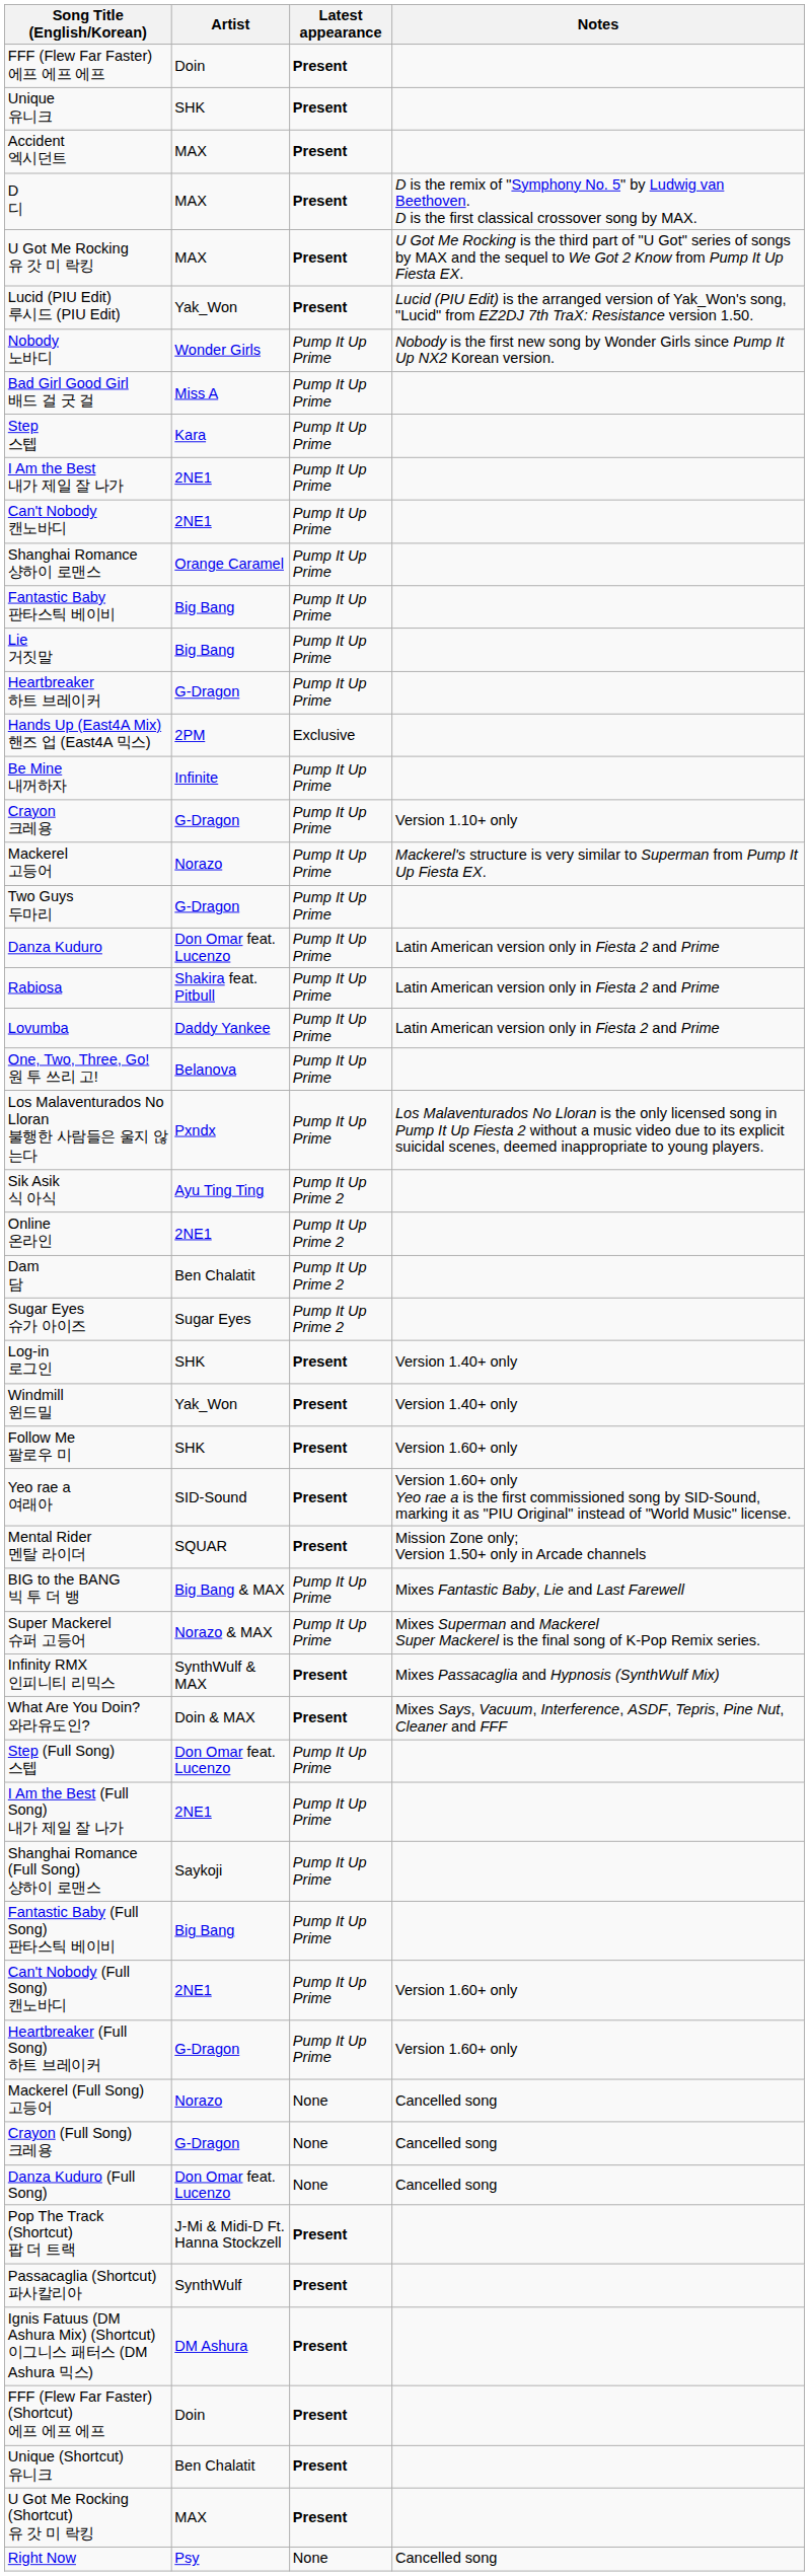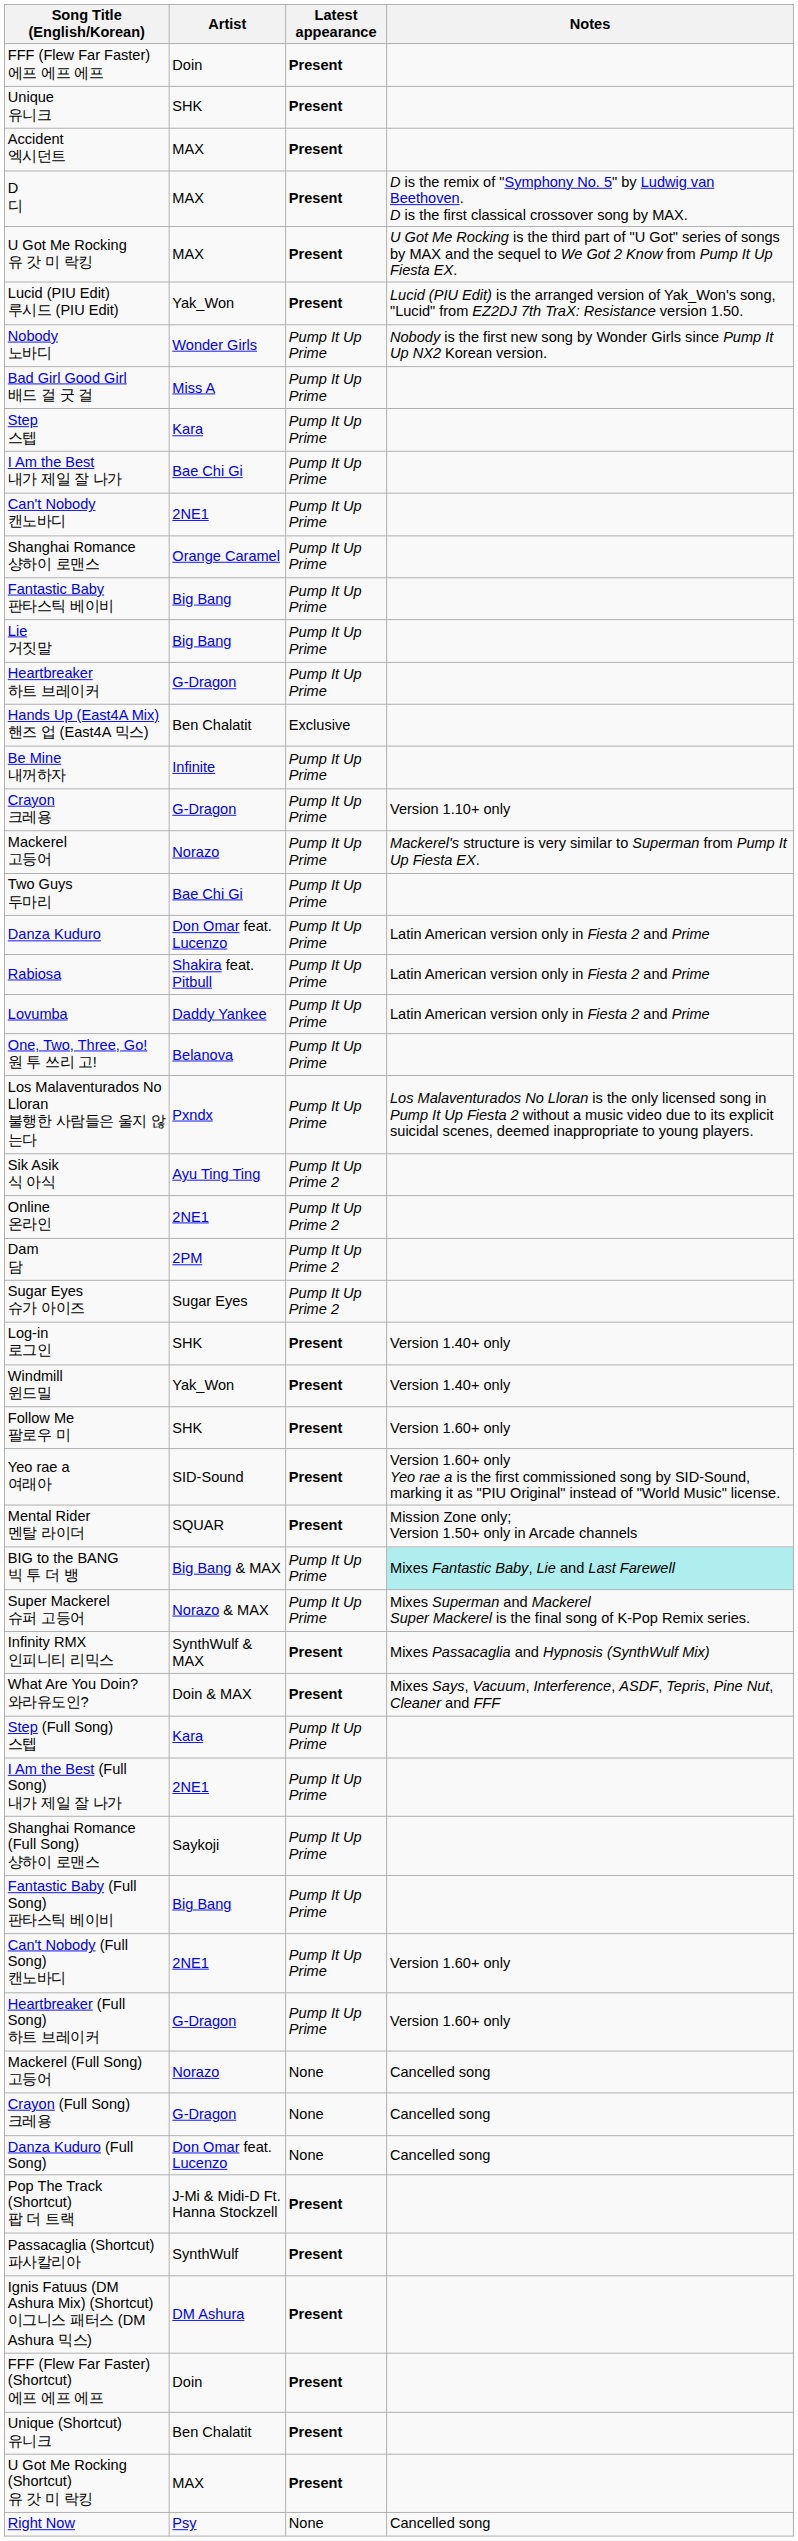 <table class="wikitable sortable">
 <tr>
 <th>Song Title<br>(English/Korean)</th>
 <th>Artist</th>
 <th>Latest appearance</th>
 <th>Notes</th>
 </tr>
 <tr>
 <td>FFF (Flew Far Faster)<br>에프 에프 에프</td>
 <td>Doin</td>
 <td><strong>Present</strong></td>
 <td></td>
 </tr>
 <tr>
 <td>Unique<br>유니크</td>
 <td>SHK</td>
 <td><strong>Present</strong></td>
 <td></td>
 </tr>
 <tr>
 <td>Accident<br>엑시던트</td>
 <td>MAX</td>
 <td><strong>Present</strong></td>
 <td></td>
 </tr>
 <tr>
 <td>D<br>디</td>
 <td>MAX</td>
 <td><strong>Present</strong></td>
 <td><em>D</em> is the remix of "<a href='#'>Symphony No. 5</a>" by <a href='#'>Ludwig van Beethoven</a>.<br><em>D</em> is the first classical crossover song by MAX.</td>
 </tr>
 <tr>
 <td>U Got Me Rocking<br>유 갓 미 락킹</td>
 <td>MAX</td>
 <td><strong>Present</strong></td>
 <td><em>U Got Me Rocking</em> is the third part of "U Got" series of songs by MAX and the sequel to <em>We Got 2 Know</em> from <em>Pump It Up Fiesta EX</em>.</td>
 </tr>
 <tr>
 <td>Lucid (PIU Edit)<br>루시드 (PIU Edit)</td>
 <td>Yak_Won</td>
 <td><strong>Present</strong></td>
 <td><em>Lucid (PIU Edit)</em> is the arranged version of Yak_Won's song, "Lucid" from <em>EZ2DJ 7th TraX: Resistance</em> version 1.50.</td>
 </tr>
 <tr>
 <td><a href='#'>Nobody</a><br>노바디</td>
 <td><a href='#'>Wonder Girls</a></td>
 <td><em>Pump It Up Prime</em></td>
 <td><em>Nobody</em> is the first new song by Wonder Girls since <em>Pump It Up NX2</em> Korean version.</td>
 </tr>
 <tr>
 <td><a href='#'>Bad Girl Good Girl</a><br>배드 걸 굿 걸</td>
 <td><a href='#'>Miss A</a></td>
 <td><em>Pump It Up Prime</em></td>
 <td></td>
 </tr>
 <tr>
 <td><a href='#'>Step</a><br>스텝</td>
 <td><a href='#'>Kara</a></td>
 <td><em>Pump It Up Prime</em></td>
 <td></td>
 </tr>
 <tr>
 <td><a href='#'>I Am the Best</a><br>내가 제일 잘 나가</td>
-<td><a href='#'>2NE1</a></td>
+<td><a href='#'>Bae Chi Gi</a></td>
 <td><em>Pump It Up Prime</em></td>
 <td></td>
 </tr>
 <tr>
 <td><a href='#'>Can't Nobody</a><br>캔노바디</td>
 <td><a href='#'>2NE1</a></td>
 <td><em>Pump It Up Prime</em></td>
 <td></td>
 </tr>
 <tr>
 <td>Shanghai Romance<br>샹하이 로맨스</td>
 <td><a href='#'>Orange Caramel</a></td>
 <td><em>Pump It Up Prime</em></td>
 <td></td>
 </tr>
 <tr>
 <td><a href='#'>Fantastic Baby</a><br>판타스틱 베이비</td>
 <td><a href='#'>Big Bang</a></td>
 <td><em>Pump It Up Prime</em></td>
 <td></td>
 </tr>
 <tr>
 <td><a href='#'>Lie</a><br>거짓말</td>
 <td><a href='#'>Big Bang</a></td>
 <td><em>Pump It Up Prime</em></td>
 <td></td>
 </tr>
 <tr>
 <td><a href='#'>Heartbreaker</a><br>하트 브레이커</td>
 <td><a href='#'>G-Dragon</a></td>
 <td><em>Pump It Up Prime</em></td>
 <td></td>
 </tr>
 <tr>
 <td><a href='#'>Hands Up (East4A Mix)</a><br>핸즈 업 (East4A 믹스)</td>
-<td><a href='#'>2PM</a></td>
+<td>Ben Chalatit</td>
 <td>Exclusive</td>
 <td></td>
 </tr>
 <tr>
 <td><a href='#'>Be Mine</a><br>내꺼하자</td>
 <td><a href='#'>Infinite</a></td>
 <td><em>Pump It Up Prime</em></td>
 <td></td>
 </tr>
 <tr>
 <td><a href='#'>Crayon</a><br>크레용</td>
 <td><a href='#'>G-Dragon</a></td>
 <td><em>Pump It Up Prime</em></td>
 <td>Version 1.10+ only</td>
 </tr>
 <tr>
 <td>Mackerel<br>고등어</td>
 <td><a href='#'>Norazo</a></td>
 <td><em>Pump It Up Prime</em></td>
 <td><em>Mackerel's </em>structure is very similar to <em>Superman</em> from <em>Pump It Up Fiesta EX</em>.</td>
 </tr>
 <tr>
 <td>Two Guys<br>두마리</td>
-<td><a href='#'>G-Dragon</a></td>
+<td><a href='#'>Bae Chi Gi</a></td>
 <td><em>Pump It Up Prime</em></td>
 <td></td>
 </tr>
 <tr>
 <td><a href='#'>Danza Kuduro</a></td>
 <td><a href='#'>Don Omar</a> feat. <a href='#'>Lucenzo</a></td>
 <td><em>Pump It Up Prime</em></td>
 <td>Latin American version only in <em>Fiesta 2</em> and <em>Prime</em></td>
 </tr>
 <tr>
 <td><a href='#'>Rabiosa</a></td>
 <td><a href='#'>Shakira</a> feat. <a href='#'>Pitbull</a></td>
 <td><em>Pump It Up Prime</em></td>
 <td>Latin American version only in <em>Fiesta 2</em> and <em>Prime</em></td>
 </tr>
 <tr>
 <td><a href='#'>Lovumba</a></td>
 <td><a href='#'>Daddy Yankee</a></td>
 <td><em>Pump It Up Prime</em></td>
 <td>Latin American version only in <em>Fiesta 2</em> and <em>Prime</em></td>
 </tr>
 <tr>
 <td><a href='#'>One, Two, Three, Go!</a><br>원 투 쓰리 고!</td>
 <td><a href='#'>Belanova</a></td>
 <td><em>Pump It Up Prime</em></td>
 <td></td>
 </tr>
 <tr>
 <td>Los Malaventurados No Lloran<br>불행한 사람들은 울지 않는다</td>
 <td><a href='#'>Pxndx</a></td>
 <td><em>Pump It Up Prime</em></td>
 <td><em>Los Malaventurados No Lloran </em>is the only licensed song in <em>Pump It Up Fiesta 2</em> without a music video due to its explicit suicidal scenes, deemed inappropriate to young players.</td>
 </tr>
 <tr>
 <td>Sik Asik<br>식 아식</td>
 <td><a href='#'>Ayu Ting Ting</a></td>
 <td><em>Pump It Up Prime 2</em></td>
 <td></td>
 </tr>
 <tr>
 <td>Online<br>온라인</td>
 <td><a href='#'>2NE1</a></td>
 <td><em>Pump It Up Prime 2</em></td>
 <td></td>
 </tr>
 <tr>
 <td>Dam<br>담</td>
-<td>Ben Chalatit</td>
+<td><a href='#'>2PM</a></td>
 <td><em>Pump It Up Prime 2</em></td>
 <td></td>
 </tr>
 <tr>
 <td>Sugar Eyes<br>슈가 아이즈</td>
 <td>Sugar Eyes</td>
 <td><em>Pump It Up Prime 2</em></td>
 <td></td>
 </tr>
 <tr>
 <td>Log-in<br>로그인</td>
 <td>SHK</td>
 <td><strong>Present</strong></td>
 <td>Version 1.40+ only</td>
 </tr>
 <tr>
 <td>Windmill<br>윈드밀</td>
 <td>Yak_Won</td>
 <td><strong>Present</strong></td>
 <td>Version 1.40+ only</td>
 </tr>
 <tr>
 <td>Follow Me<br>팔로우 미</td>
 <td>SHK</td>
 <td><strong>Present</strong></td>
 <td>Version 1.60+ only</td>
 </tr>
 <tr>
 <td>Yeo rae a<br>여래아</td>
 <td>SID-Sound</td>
 <td><strong>Present</strong></td>
 <td>Version 1.60+ only<br><em>Yeo rae a </em>is the first commissioned song by SID-Sound, marking it as "PIU Original" instead of "World Music" license.</td>
 </tr>
 <tr>
 <td>Mental Rider<br>멘탈 라이더</td>
 <td>SQUAR</td>
 <td><strong>Present</strong></td>
 <td>Mission Zone only;<br>Version 1.50+ only in Arcade channels</td>
 </tr>
 <tr>
 <td>BIG to the BANG<br>빅 투 더 뱅</td>
 <td><a href='#'>Big Bang</a> & MAX</td>
 <td><em>Pump It Up Prime</em></td>
-<td>Mixes <em>Fantastic Baby</em>, <em>Lie</em> and <em>Last Farewell</em></td>
+<td style="background: paleturquoise;">Mixes <em>Fantastic Baby</em>, <em>Lie</em> and <em>Last Farewell</em></td>
 </tr>
 <tr>
 <td>Super Mackerel<br>슈퍼 고등어</td>
 <td><a href='#'>Norazo</a> & MAX</td>
 <td><em>Pump It Up Prime</em></td>
 <td>Mixes <em>Superman</em> and <em>Mackerel</em><br><em>Super Mackerel</em> is the final song of K-Pop Remix series.</td>
 </tr>
 <tr>
 <td>Infinity RMX<br>인피니티 리믹스</td>
 <td>SynthWulf & MAX</td>
 <td><strong>Present</strong></td>
 <td>Mixes <em>Passacaglia</em> and <em>Hypnosis (SynthWulf Mix)</em></td>
 </tr>
 <tr>
 <td>What Are You Doin?<br>와라유도인?</td>
 <td>Doin & MAX</td>
 <td><strong>Present</strong></td>
 <td>Mixes <em>Says</em>, <em>Vacuum</em>, <em>Interference</em>, <em>ASDF</em>, <em>Tepris</em>, <em>Pine Nut</em>, <em>Cleaner</em> and <em>FFF</em></td>
 </tr>
 <tr>
 <td><a href='#'>Step</a> (Full Song)<br>스텝</td>
-<td><a href='#'>Don Omar</a> feat. <a href='#'>Lucenzo</a></td>
+<td><a href='#'>Kara</a></td>
 <td><em>Pump It Up Prime</em></td>
 <td></td>
 </tr>
 <tr>
 <td><a href='#'>I Am the Best</a> (Full Song)<br>내가 제일 잘 나가</td>
 <td><a href='#'>2NE1</a></td>
 <td><em>Pump It Up Prime</em></td>
 <td></td>
 </tr>
 <tr>
 <td>Shanghai Romance (Full Song)<br>샹하이 로맨스</td>
 <td>Saykoji</td>
 <td><em>Pump It Up Prime</em></td>
 <td></td>
 </tr>
 <tr>
 <td><a href='#'>Fantastic Baby</a> (Full Song)<br>판타스틱 베이비</td>
 <td><a href='#'>Big Bang</a></td>
 <td><em>Pump It Up Prime</em></td>
 <td></td>
 </tr>
 <tr>
 <td><a href='#'>Can't Nobody</a> (Full Song)<br>캔노바디</td>
 <td><a href='#'>2NE1</a></td>
 <td><em>Pump It Up Prime</em></td>
 <td>Version 1.60+ only</td>
 </tr>
 <tr>
 <td><a href='#'>Heartbreaker</a> (Full Song)<br>하트 브레이커</td>
 <td><a href='#'>G-Dragon</a></td>
 <td><em>Pump It Up Prime</em></td>
 <td>Version 1.60+ only</td>
 </tr>
 <tr>
 <td>Mackerel (Full Song)<br>고등어</td>
 <td><a href='#'>Norazo</a></td>
 <td>None</td>
 <td>Cancelled song</td>
 </tr>
 <tr>
 <td><a href='#'>Crayon</a> (Full Song)<br>크레용</td>
 <td><a href='#'>G-Dragon</a></td>
 <td>None</td>
 <td>Cancelled song</td>
 </tr>
 <tr>
 <td><a href='#'>Danza Kuduro</a> (Full Song)</td>
 <td><a href='#'>Don Omar</a> feat. <a href='#'>Lucenzo</a></td>
 <td>None</td>
 <td>Cancelled song</td>
 </tr>
 <tr>
 <td>Pop The Track (Shortcut)<br>팝 더 트랙</td>
 <td>J-Mi & Midi-D Ft. Hanna Stockzell</td>
 <td><strong>Present</strong></td>
 <td></td>
 </tr>
 <tr>
 <td>Passacaglia (Shortcut)<br>파사칼리아</td>
 <td>SynthWulf</td>
 <td><strong>Present</strong></td>
 <td></td>
 </tr>
 <tr>
 <td>Ignis Fatuus (DM Ashura Mix) (Shortcut)<br>이그니스 패터스 (DM Ashura 믹스)</td>
 <td><a href='#'>DM Ashura</a></td>
 <td><strong>Present</strong></td>
 <td></td>
 </tr>
 <tr>
 <td>FFF (Flew Far Faster) (Shortcut)<br>에프 에프 에프</td>
 <td>Doin</td>
 <td><strong>Present</strong></td>
 <td></td>
 </tr>
 <tr>
 <td>Unique (Shortcut)<br>유니크</td>
 <td>Ben Chalatit</td>
 <td><strong>Present</strong></td>
 <td></td>
 </tr>
 <tr>
 <td>U Got Me Rocking (Shortcut)<br>유 갓 미 락킹</td>
 <td>MAX</td>
 <td><strong>Present</strong></td>
 <td></td>
 </tr>
 <tr>
 <td><a href='#'>Right Now</a></td>
 <td><a href='#'>Psy</a></td>
 <td>None</td>
 <td>Cancelled song</td>
 </tr>
 </table>
